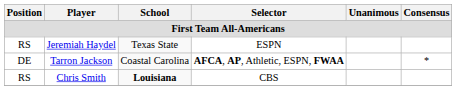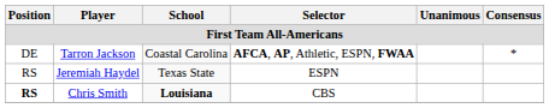 <table class="wikitable" border="0">
 <tr>
 <th>Position</th>
 <th>Player</th>
 <th>School</th>
 <th>Selector</th>
 <th>Unanimous</th>
 <th>Consensus</th>
 </tr>
 <tr>
 <td colspan="6" style="text-align:center; background:#ddd;"><strong>First Team All-Americans</strong></td>
 </tr>
 <tr style="text-align:center;">
-<td style="background:white">RS</td>
-<td style="background:white"><a href='#'>Jeremiah Haydel</a></td>
-<td style=>Texas State</td>
-<td style="background:white">ESPN</td>
-<td style="background:white"></td>
-<td style="background:white"></td>
-</tr>
-<tr style="text-align:center;">
 <td style="background:white">DE</td>
 <td style="background:white"><a href='#'>Tarron Jackson</a></td>
 <td style=>Coastal Carolina</td>
 <td style="background:white"><strong>AFCA</strong>, <strong>AP</strong>, Athletic, ESPN, <strong>FWAA</strong></td>
 <td style="background:white"></td>
 <td style="background:white">*</td>
 </tr>
 <tr style="text-align:center;">
 <td style="background:white">RS</td>
+<td style="background:white"><a href='#'>Jeremiah Haydel</a></td>
+<td style=>Texas State</td>
+<td style="background:white">ESPN</td>
+<td style="background:white"></td>
+<td style="background:white"></td>
+</tr>
+<tr style="text-align:center;">
+<td style="background:white"><strong>RS</strong></td>
 <td style="background:white"><a href='#'>Chris Smith</a></td>
 <td style=><strong>Louisiana</strong></td>
 <td style="background:white">CBS</td>
 <td style="background:white"></td>
 <td style="background:white"></td>
 </tr>
 <tr>
 </tr>
 </table>
